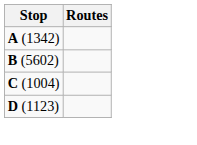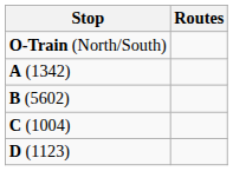 <table class="wikitable" style="max-width:480px;">
 <tr>
 <th>Stop</th>
 <th>Routes</th>
+</tr>
+<tr>
+<td><strong>O-Train</strong> (North/South)</td>
+<td></td>
 </tr>
 <tr>
 <td><strong>A</strong> (1342)</td>
 <td>     </td>
 </tr>
 <tr>
 <td><strong>B</strong> (5602)</td>
 <td>     </td>
 </tr>
 <tr>
 <td><strong>C</strong> (1004)</td>
 <td> </td>
 </tr>
 <tr>
 <td><strong>D</strong> (1123)</td>
 <td> </td>
 </tr>
 </table>
